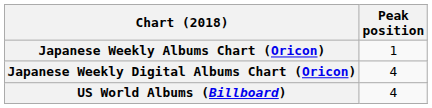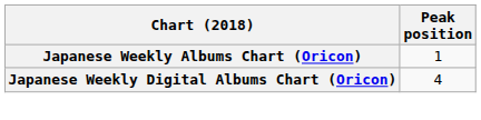 <table class="wikitable sortable plainrowheaders" style="text-align:center">
 <tr>
 <th scope="col">Chart (2018)</th>
 <th scope="col">Peak<br> position</th>
 </tr>
 <tr>
 <th scope="row">Japanese Weekly Albums Chart (<a href='#'>Oricon</a>)</th>
 <td>1</td>
 </tr>
 <tr>
 <th scope="row">Japanese Weekly Digital Albums Chart (<a href='#'>Oricon</a>)</th>
 <td>4</td>
 </tr>
-<tr>
-<th scope="row">US World Albums (<em><a href='#'>Billboard</a></em>)</th>
-<td>4</td>
-</tr>
 </table>
